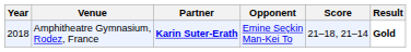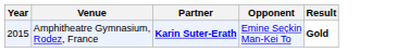 <table class="sortable wikitable" style="font-size: 90%;">
 <tr>
 <th>Year</th>
 <th>Venue</th>
 <th>Partner</th>
 <th>Opponent</th>
-<th>Score</th>
 <th>Result</th>
 </tr>
 <tr style="background:#ECF2FF">
-<td align="center">2018</td>
+<td align="center">2015</td>
 <td align="left">Amphitheatre Gymnasium,<br><a href='#'>Rodez</a>, France</td>
 <td align="left"><strong> <a href='#'>Karin Suter-Erath</a></strong></td>
 <td align="left"> <a href='#'>Emine Seçkin</a><br>  <a href='#'>Man-Kei To</a></td>
-<td align="left">21–18, 21–14</td>
 <td style="text-align:left; background:white"> <strong>Gold</strong></td>
 </tr>
 </table>
